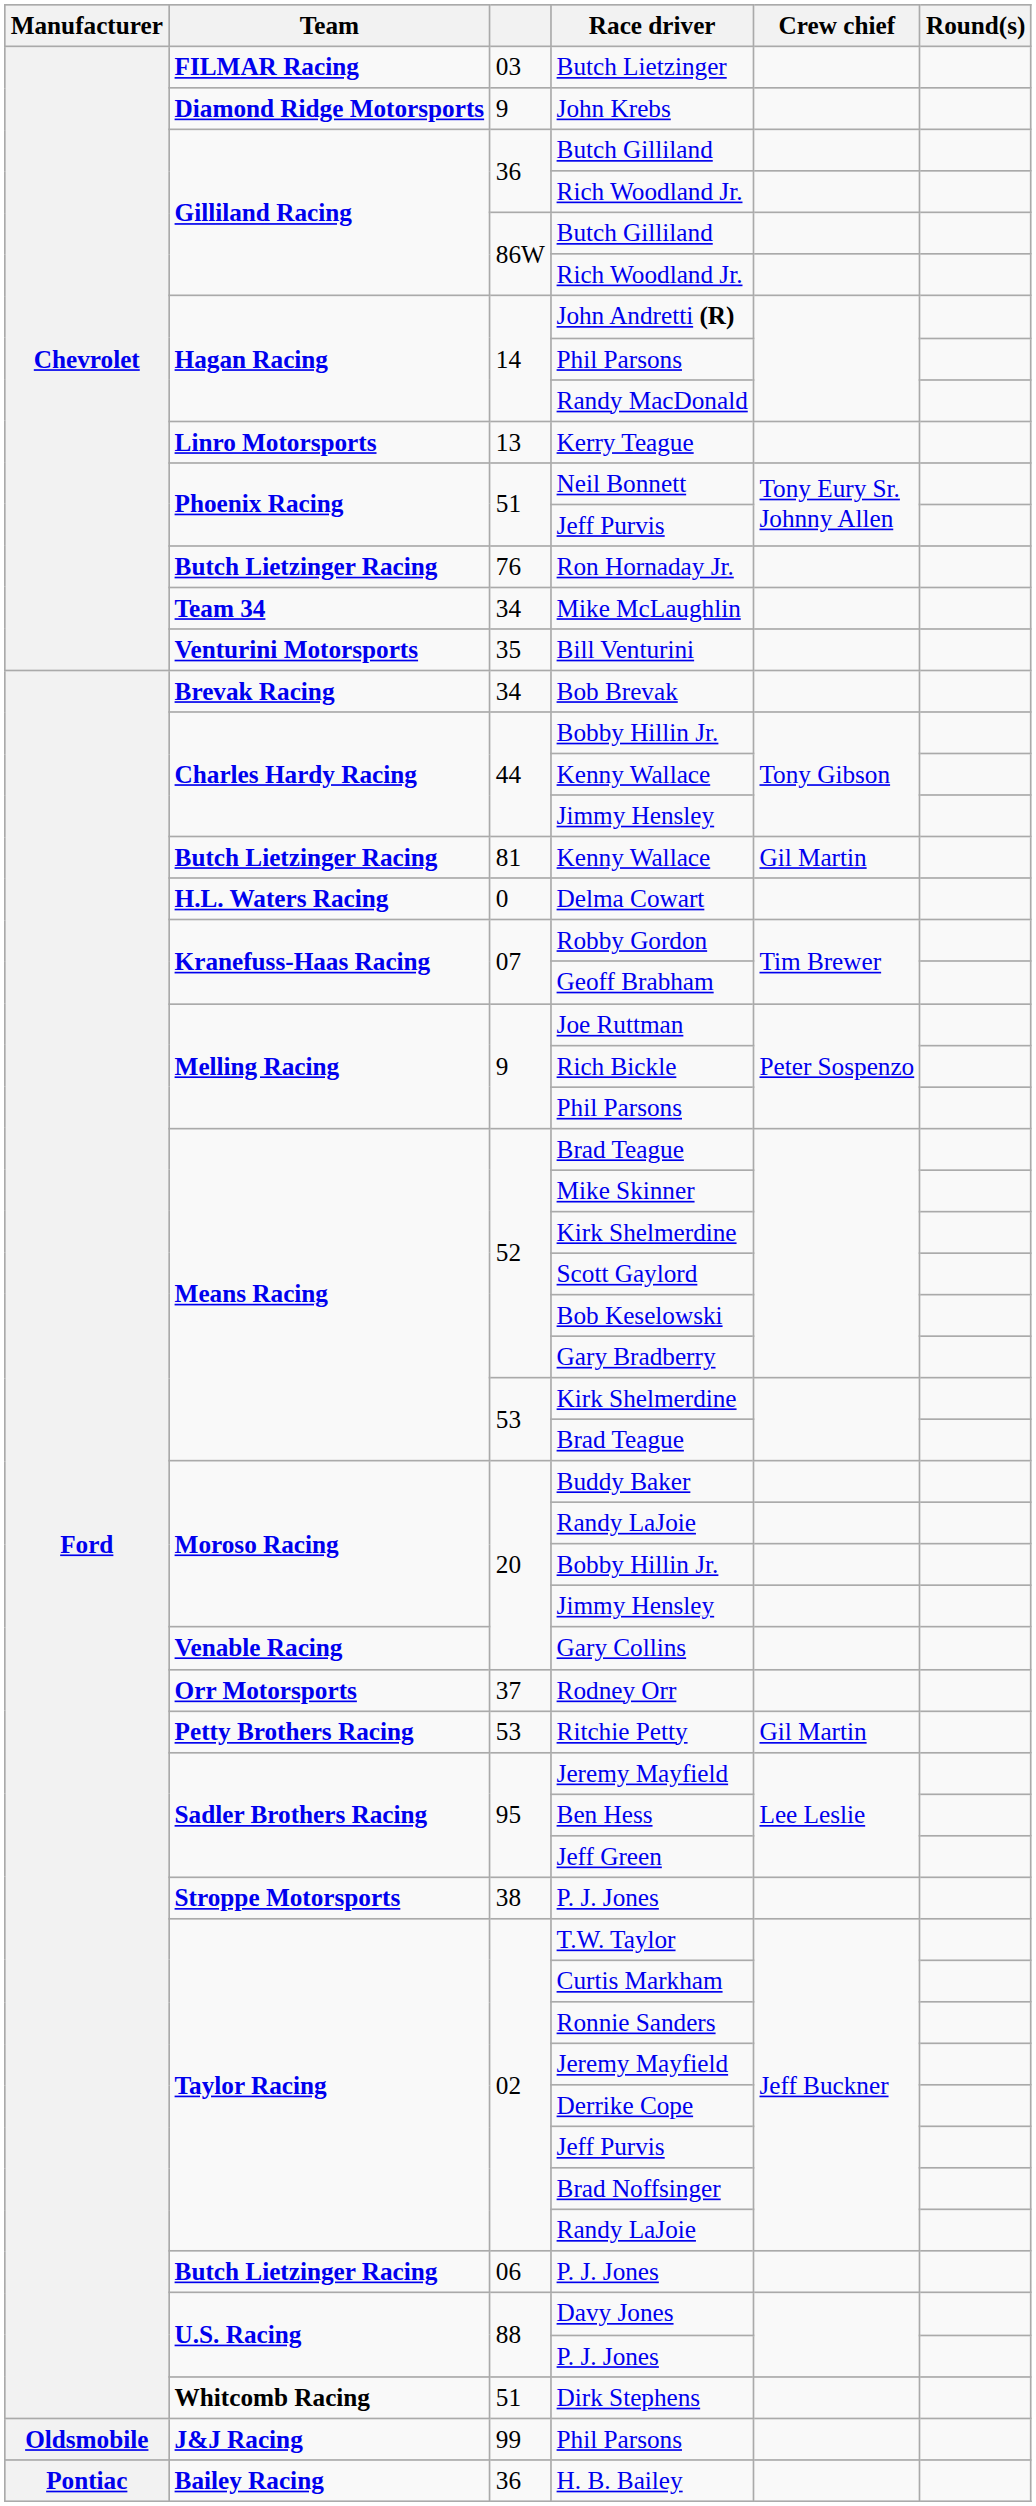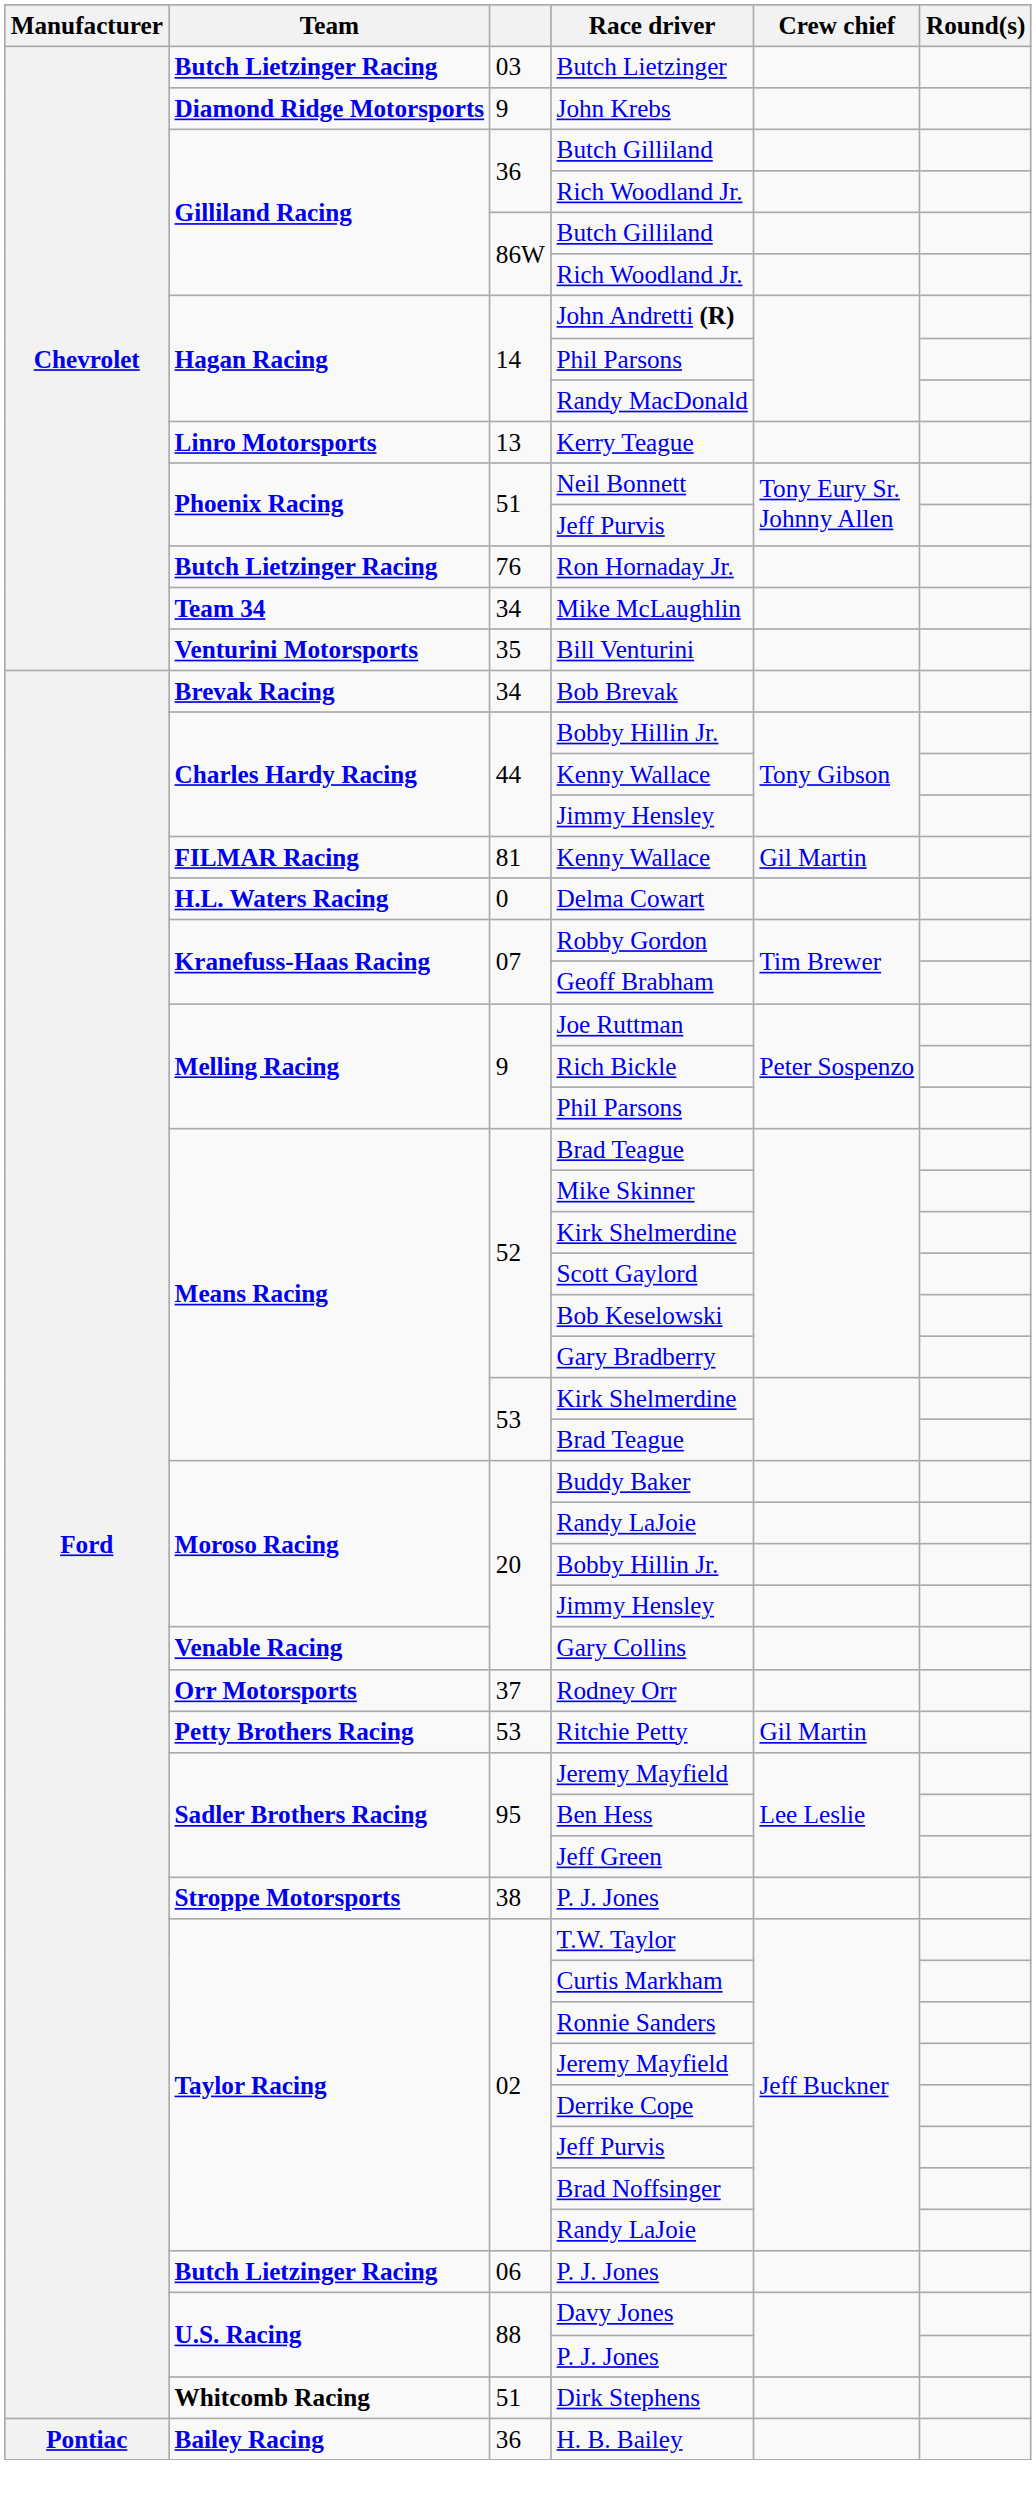 <table class="wikitable" style="font-size: 95%;">
 <tr>
 <th>Manufacturer</th>
 <th>Team</th>
 <th></th>
 <th>Race driver</th>
 <th>Crew chief</th>
 <th>Round(s)</th>
 </tr>
 <tr>
 <th rowspan="15"><a href='#'>Chevrolet</a></th>
-<td><strong><a href='#'>FILMAR Racing</a></strong></td>
+<td><strong><a href='#'>Butch Lietzinger Racing</a></strong></td>
 <td>03</td>
 <td><a href='#'>Butch Lietzinger</a></td>
 <td></td>
 <td></td>
 </tr>
 <tr>
 <td><strong><a href='#'>Diamond Ridge Motorsports</a></strong></td>
 <td>9</td>
 <td><a href='#'>John Krebs</a></td>
 <td></td>
 <td></td>
 </tr>
 <tr>
 <td rowspan=4><strong><a href='#'>Gilliland Racing</a></strong></td>
 <td rowspan=2>36</td>
 <td><a href='#'>Butch Gilliland</a></td>
 <td></td>
 <td></td>
 </tr>
 <tr>
 <td><a href='#'>Rich Woodland Jr.</a></td>
 <td></td>
 <td></td>
 </tr>
 <tr>
 <td rowspan=2>86W</td>
 <td><a href='#'>Butch Gilliland</a></td>
 <td></td>
 <td></td>
 </tr>
 <tr>
 <td><a href='#'>Rich Woodland Jr.</a></td>
 <td></td>
 <td></td>
 </tr>
 <tr>
 <td rowspan=3><strong><a href='#'>Hagan Racing</a></strong></td>
 <td rowspan=3>14</td>
 <td><a href='#'>John Andretti</a> <strong>(R)</strong></td>
 <td rowspan=3></td>
 <td></td>
 </tr>
 <tr>
 <td><a href='#'>Phil Parsons</a></td>
 <td></td>
 </tr>
 <tr>
 <td><a href='#'>Randy MacDonald</a></td>
 <td></td>
 </tr>
 <tr>
 <td><strong><a href='#'>Linro Motorsports</a></strong></td>
 <td>13</td>
 <td><a href='#'>Kerry Teague</a></td>
 <td></td>
 <td></td>
 </tr>
 <tr>
 <td rowspan=2><strong><a href='#'>Phoenix Racing</a></strong></td>
 <td rowspan=2>51</td>
 <td><a href='#'>Neil Bonnett</a></td>
 <td rowspan=2><a href='#'>Tony Eury Sr.</a> <small></small> <br> <a href='#'>Johnny Allen</a> <small></small></td>
 <td></td>
 </tr>
 <tr>
 <td><a href='#'>Jeff Purvis</a></td>
 <td></td>
 </tr>
 <tr>
 <td><strong><a href='#'>Butch Lietzinger Racing</a></strong></td>
 <td>76</td>
 <td><a href='#'>Ron Hornaday Jr.</a></td>
 <td></td>
 <td></td>
 </tr>
 <tr>
 <td><strong><a href='#'>Team 34</a></strong></td>
 <td>34</td>
 <td><a href='#'>Mike McLaughlin</a></td>
 <td></td>
 <td></td>
 </tr>
 <tr>
 <td><strong><a href='#'>Venturini Motorsports</a></strong></td>
 <td>35</td>
 <td><a href='#'>Bill Venturini</a></td>
 <td></td>
 <td></td>
 </tr>
 <tr>
 <th rowspan="42"><a href='#'>Ford</a></th>
 <td><strong><a href='#'>Brevak Racing</a></strong></td>
 <td>34</td>
 <td><a href='#'>Bob Brevak</a></td>
 <td></td>
 <td></td>
 </tr>
 <tr>
 <td rowspan=3><strong><a href='#'>Charles Hardy Racing</a></strong></td>
 <td rowspan=3>44</td>
 <td><a href='#'>Bobby Hillin Jr.</a></td>
 <td rowspan=3><a href='#'>Tony Gibson</a></td>
 <td></td>
 </tr>
 <tr>
 <td><a href='#'>Kenny Wallace</a></td>
 <td></td>
 </tr>
 <tr>
 <td><a href='#'>Jimmy Hensley</a></td>
 <td></td>
 </tr>
 <tr>
-<td><strong><a href='#'>Butch Lietzinger Racing</a></strong></td>
+<td><strong><a href='#'>FILMAR Racing</a></strong></td>
 <td>81</td>
 <td><a href='#'>Kenny Wallace</a></td>
 <td><a href='#'>Gil Martin</a></td>
 <td></td>
 </tr>
 <tr>
 <td><strong><a href='#'>H.L. Waters Racing</a></strong></td>
 <td>0</td>
 <td><a href='#'>Delma Cowart</a></td>
 <td></td>
 <td></td>
 </tr>
 <tr>
 <td rowspan="2"><strong><a href='#'>Kranefuss-Haas Racing</a></strong></td>
 <td rowspan="2">07</td>
 <td><a href='#'>Robby Gordon</a></td>
 <td rowspan="2"><a href='#'>Tim Brewer</a></td>
 <td></td>
 </tr>
 <tr>
 <td><a href='#'>Geoff Brabham</a></td>
 <td></td>
 </tr>
 <tr>
 <td rowspan=3><strong><a href='#'>Melling Racing</a></strong></td>
 <td rowspan=3>9</td>
 <td><a href='#'>Joe Ruttman</a></td>
 <td rowspan=3><a href='#'>Peter Sospenzo</a></td>
 <td></td>
 </tr>
 <tr>
 <td><a href='#'>Rich Bickle</a></td>
 <td></td>
 </tr>
 <tr>
 <td><a href='#'>Phil Parsons</a></td>
 <td></td>
 </tr>
 <tr>
 <td rowspan="8"><strong><a href='#'>Means Racing</a></strong></td>
 <td rowspan="6">52</td>
 <td><a href='#'>Brad Teague</a></td>
 <td rowspan="6"></td>
 <td></td>
 </tr>
 <tr>
 <td><a href='#'>Mike Skinner</a></td>
 <td></td>
 </tr>
 <tr>
 <td><a href='#'>Kirk Shelmerdine</a></td>
 <td></td>
 </tr>
 <tr>
 <td><a href='#'>Scott Gaylord</a></td>
 <td></td>
 </tr>
 <tr>
 <td><a href='#'>Bob Keselowski</a></td>
 <td></td>
 </tr>
 <tr>
 <td><a href='#'>Gary Bradberry</a></td>
 <td></td>
 </tr>
 <tr>
 <td rowspan="2">53</td>
 <td><a href='#'>Kirk Shelmerdine</a></td>
 <td rowspan="2"></td>
 <td></td>
 </tr>
 <tr>
 <td><a href='#'>Brad Teague</a></td>
 <td></td>
 </tr>
 <tr>
 <td rowspan=4><strong><a href='#'>Moroso Racing</a></strong></td>
 <td rowspan=5>20</td>
 <td><a href='#'>Buddy Baker</a></td>
 <td></td>
 <td></td>
 </tr>
 <tr>
 <td><a href='#'>Randy LaJoie</a></td>
 <td></td>
 <td></td>
 </tr>
 <tr>
 <td><a href='#'>Bobby Hillin Jr.</a></td>
 <td></td>
 <td></td>
 </tr>
 <tr>
 <td><a href='#'>Jimmy Hensley</a></td>
 <td></td>
 <td></td>
 </tr>
 <tr>
 <td><strong><a href='#'>Venable Racing</a></strong></td>
 <td><a href='#'>Gary Collins</a></td>
 <td></td>
 <td></td>
 </tr>
 <tr>
 <td><strong><a href='#'>Orr Motorsports</a></strong></td>
 <td>37</td>
 <td><a href='#'>Rodney Orr</a></td>
 <td></td>
 <td></td>
 </tr>
 <tr>
 <td><strong><a href='#'>Petty Brothers Racing</a></strong></td>
 <td>53</td>
 <td><a href='#'>Ritchie Petty</a></td>
 <td><a href='#'>Gil Martin</a></td>
 <td></td>
 </tr>
 <tr>
 <td rowspan="3"><strong><a href='#'>Sadler Brothers Racing</a></strong></td>
 <td rowspan="3">95</td>
 <td><a href='#'>Jeremy Mayfield</a></td>
 <td rowspan="3"><a href='#'>Lee Leslie</a></td>
 <td></td>
 </tr>
 <tr>
 <td><a href='#'>Ben Hess</a></td>
 <td></td>
 </tr>
 <tr>
 <td><a href='#'>Jeff Green</a></td>
 <td></td>
 </tr>
 <tr>
 <td><strong><a href='#'>Stroppe Motorsports</a></strong></td>
 <td>38</td>
 <td><a href='#'>P. J. Jones</a></td>
 <td></td>
 <td></td>
 </tr>
 <tr>
 <td rowspan="8"><strong><a href='#'>Taylor Racing</a></strong></td>
 <td rowspan="8">02</td>
 <td><a href='#'>T.W. Taylor</a></td>
 <td rowspan="8"><a href='#'>Jeff Buckner</a></td>
 <td></td>
 </tr>
 <tr>
 <td><a href='#'>Curtis Markham</a></td>
 <td></td>
 </tr>
 <tr>
 <td><a href='#'>Ronnie Sanders</a></td>
 <td></td>
 </tr>
 <tr>
 <td><a href='#'>Jeremy Mayfield</a></td>
 <td></td>
 </tr>
 <tr>
 <td><a href='#'>Derrike Cope</a></td>
 <td></td>
 </tr>
 <tr>
 <td><a href='#'>Jeff Purvis</a></td>
 <td></td>
 </tr>
 <tr>
 <td><a href='#'>Brad Noffsinger</a></td>
 <td></td>
 </tr>
 <tr>
 <td><a href='#'>Randy LaJoie</a></td>
 <td></td>
 </tr>
 <tr>
 <td><strong><a href='#'>Butch Lietzinger Racing</a></strong></td>
 <td>06</td>
 <td><a href='#'>P. J. Jones</a></td>
 <td></td>
 <td></td>
 </tr>
 <tr>
 <td rowspan="2"><strong><a href='#'>U.S. Racing</a></strong></td>
 <td rowspan=2>88</td>
 <td><a href='#'>Davy Jones</a></td>
 <td rowspan="2"></td>
 <td></td>
 </tr>
 <tr>
 <td><a href='#'>P. J. Jones</a></td>
 <td></td>
 </tr>
 <tr>
 <td><strong>Whitcomb Racing</strong></td>
 <td>51</td>
 <td><a href='#'>Dirk Stephens</a></td>
 <td></td>
 <td></td>
 </tr>
 <tr>
-<th><a href='#'>Oldsmobile</a></th>
-<td><strong><a href='#'>J&J Racing</a></strong></td>
-<td>99</td>
-<td><a href='#'>Phil Parsons</a></td>
-<td></td>
-<td></td>
-</tr>
-<tr>
 <th><a href='#'>Pontiac</a></th>
 <td><strong><a href='#'>Bailey Racing</a></strong></td>
 <td>36</td>
 <td><a href='#'>H. B. Bailey</a></td>
 <td></td>
 <td></td>
 </tr>
 <tr>
 </tr>
 </table>
